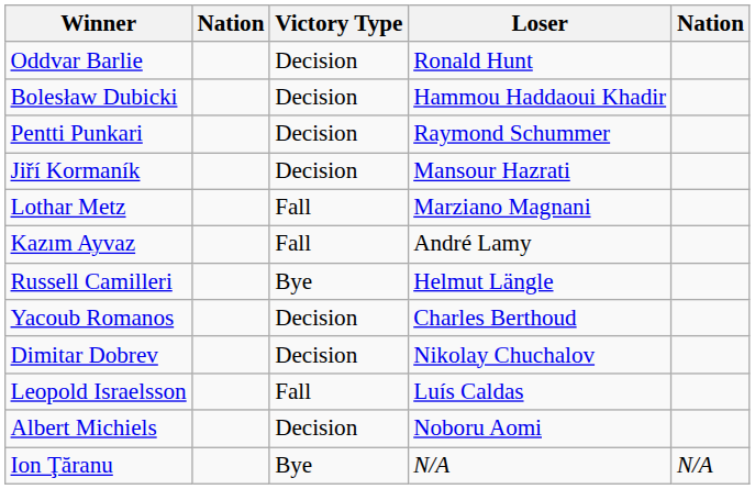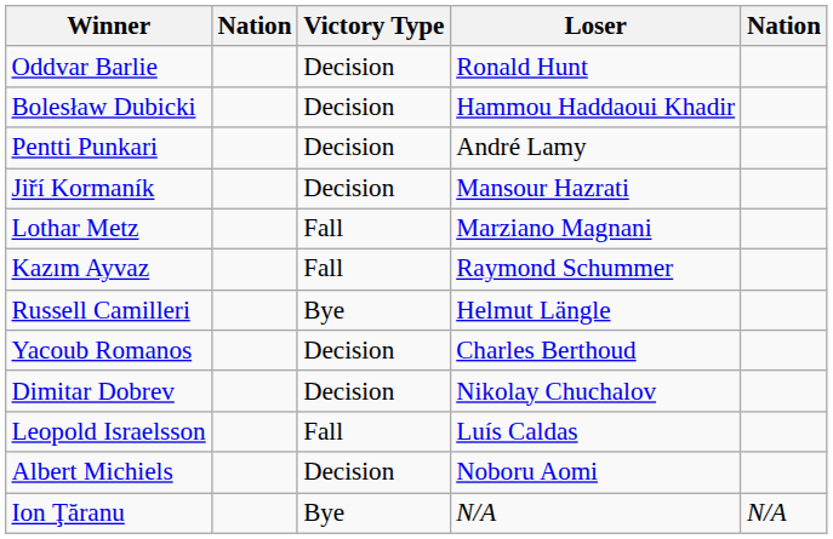 <table class="wikitable sortable" style="text-align:left;">
 <tr>
 <th>Winner</th>
 <th>Nation</th>
 <th>Victory Type</th>
 <th>Loser</th>
 <th>Nation</th>
 </tr>
 <tr>
 <td><a href='#'>Oddvar Barlie</a></td>
 <td></td>
 <td>Decision</td>
 <td><a href='#'>Ronald Hunt</a></td>
 <td></td>
 </tr>
 <tr>
 <td><a href='#'>Bolesław Dubicki</a></td>
 <td></td>
 <td>Decision</td>
 <td><a href='#'>Hammou Haddaoui Khadir</a></td>
 <td></td>
 </tr>
 <tr>
 <td><a href='#'>Pentti Punkari</a></td>
 <td></td>
 <td>Decision</td>
-<td><a href='#'>Raymond Schummer</a></td>
+<td>André Lamy</td>
 <td></td>
 </tr>
 <tr>
 <td><a href='#'>Jiří Kormaník</a></td>
 <td></td>
 <td>Decision</td>
 <td><a href='#'>Mansour Hazrati</a></td>
 <td></td>
 </tr>
 <tr>
 <td><a href='#'>Lothar Metz</a></td>
 <td></td>
 <td>Fall</td>
 <td><a href='#'>Marziano Magnani</a></td>
 <td></td>
 </tr>
 <tr>
 <td><a href='#'>Kazım Ayvaz</a></td>
 <td></td>
 <td>Fall</td>
-<td>André Lamy</td>
+<td><a href='#'>Raymond Schummer</a></td>
 <td></td>
 </tr>
 <tr>
 <td><a href='#'>Russell Camilleri</a></td>
 <td></td>
 <td>Bye</td>
 <td><a href='#'>Helmut Längle</a></td>
 <td></td>
 </tr>
 <tr>
 <td><a href='#'>Yacoub Romanos</a></td>
 <td></td>
 <td>Decision</td>
 <td><a href='#'>Charles Berthoud</a></td>
 <td></td>
 </tr>
 <tr>
 <td><a href='#'>Dimitar Dobrev</a></td>
 <td></td>
 <td>Decision</td>
 <td><a href='#'>Nikolay Chuchalov</a></td>
 <td></td>
 </tr>
 <tr>
 <td><a href='#'>Leopold Israelsson</a></td>
 <td></td>
 <td>Fall</td>
 <td><a href='#'>Luís Caldas</a></td>
 <td></td>
 </tr>
 <tr>
 <td><a href='#'>Albert Michiels</a></td>
 <td></td>
 <td>Decision</td>
 <td><a href='#'>Noboru Aomi</a></td>
 <td></td>
 </tr>
 <tr>
 <td><a href='#'>Ion Ţăranu</a></td>
 <td></td>
 <td>Bye</td>
 <td><em>N/A</em></td>
 <td><em>N/A</em></td>
 </tr>
 </table>
